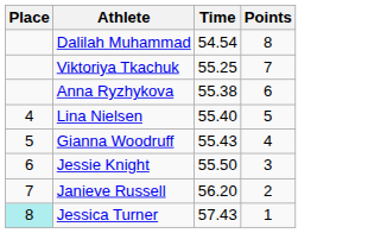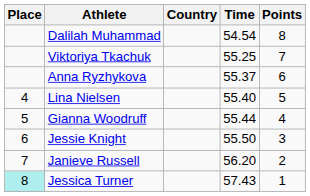 <table class="wikitable">
 <tr>
 <th>Place</th>
 <th>Athlete</th>
+<th>Country</th>
 <th>Time</th>
 <th>Points</th>
 </tr>
 <tr>
 <td align=center></td>
 <td><a href='#'>Dalilah Muhammad</a></td>
+<td></td>
 <td>54.54</td>
 <td align=center>8</td>
 </tr>
 <tr>
 <td align=center></td>
 <td><a href='#'>Viktoriya Tkachuk</a></td>
+<td></td>
 <td>55.25</td>
 <td align=center>7</td>
 </tr>
 <tr>
 <td align=center></td>
 <td><a href='#'>Anna Ryzhykova</a></td>
-<td>55.38</td>
+<td></td>
+<td>55.37</td>
 <td align=center>6</td>
 </tr>
 <tr>
 <td align=center>4</td>
 <td><a href='#'>Lina Nielsen</a></td>
+<td></td>
 <td>55.40</td>
 <td align=center>5</td>
 </tr>
 <tr>
 <td align=center>5</td>
 <td><a href='#'>Gianna Woodruff</a></td>
-<td>55.43</td>
+<td></td>
+<td>55.44</td>
 <td align=center>4</td>
 </tr>
 <tr>
 <td align=center>6</td>
 <td><a href='#'>Jessie Knight</a></td>
+<td></td>
 <td>55.50</td>
 <td align=center>3</td>
 </tr>
 <tr>
 <td align=center>7</td>
 <td><a href='#'>Janieve Russell</a></td>
+<td></td>
 <td>56.20</td>
 <td align=center>2</td>
 </tr>
 <tr>
 <td align=center style="background: paleturquoise;">8</td>
 <td><a href='#'>Jessica Turner</a></td>
+<td></td>
 <td>57.43</td>
 <td align=center>1</td>
 </tr>
 </table>
